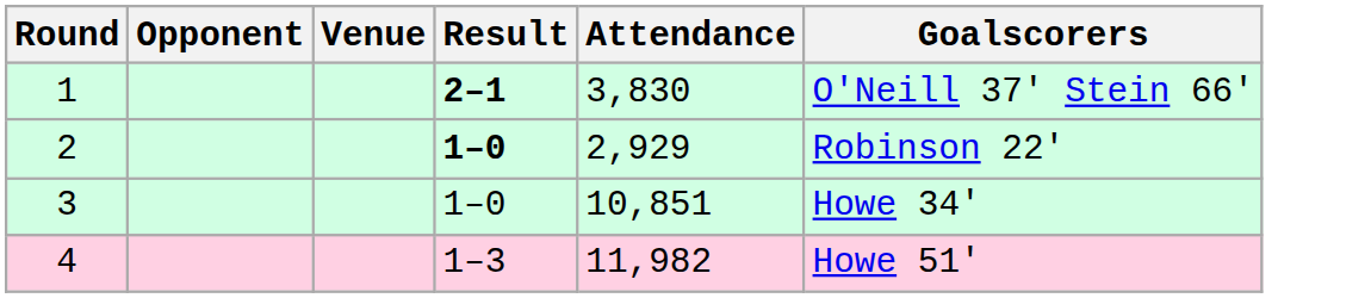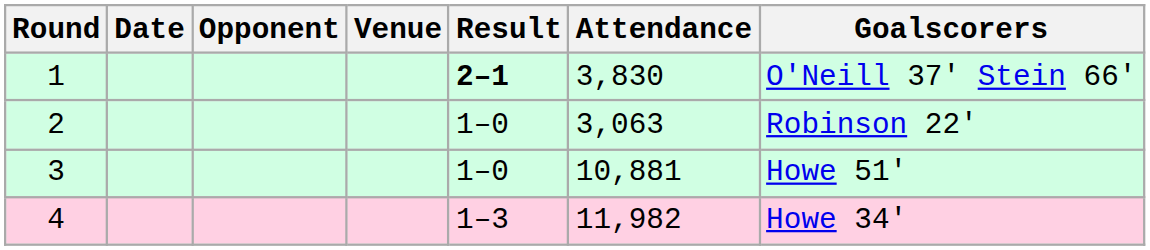 <table class="wikitable">
 <tr>
 <th>Round</th>
+<th>Date</th>
 <th>Opponent</th>
 <th>Venue</th>
 <th>Result</th>
 <th>Attendance</th>
 <th>Goalscorers</th>
 </tr>
 <tr style="background: #d0ffe3;">
 <td style="text-align:center;">1</td>
 <td></td>
 <td></td>
+<td></td>
 <td><strong>2–1</strong></td>
 <td>3,830</td>
 <td><a href='#'>O'Neill</a> 37' <a href='#'>Stein</a> 66'</td>
 </tr>
 <tr style="background: #d0ffe3;">
 <td style="text-align:center;">2</td>
 <td></td>
 <td></td>
-<td><strong>1–0</strong></td>
-<td>2,929</td>
+<td></td>
+<td>1–0</td>
+<td>3,063</td>
 <td><a href='#'>Robinson</a> 22'</td>
 </tr>
 <tr style="background: #d0ffe3;">
 <td style="text-align:center;">3</td>
 <td></td>
 <td></td>
+<td></td>
 <td>1–0</td>
-<td>10,851</td>
-<td><a href='#'>Howe</a> 34'</td>
+<td>10,881</td>
+<td><a href='#'>Howe</a> 51'</td>
 </tr>
 <tr style="background: #ffd0e3;">
 <td style="text-align:center;">4</td>
 <td></td>
 <td></td>
+<td></td>
 <td>1–3</td>
 <td>11,982</td>
-<td><a href='#'>Howe</a> 51'</td>
+<td><a href='#'>Howe</a> 34'</td>
 </tr>
 </table>
